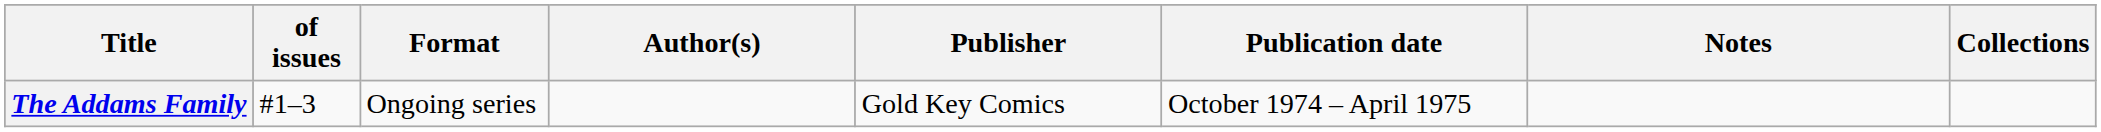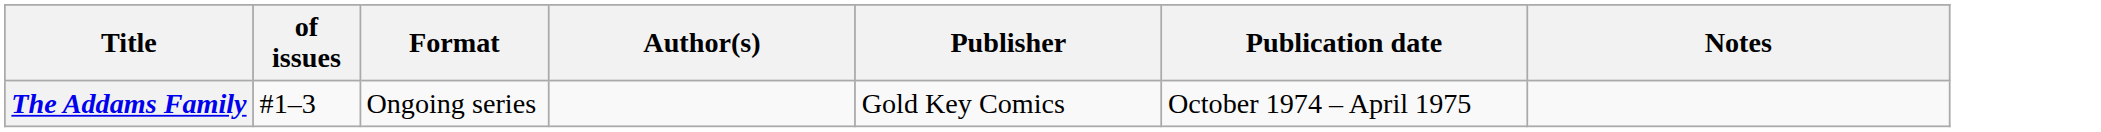 <table class="wikitable">
 <tr>
 <th>Title</th>
 <th style="width:40pt"> of issues</th>
 <th style="width:75pt">Format</th>
 <th style="width:125pt">Author(s)</th>
 <th style="width:125pt">Publisher</th>
 <th style="width:150pt">Publication date</th>
 <th style="width:175pt">Notes</th>
-<th>Collections</th>
 </tr>
 <tr>
 <th><em><a href='#'>The Addams Family</a></em></th>
 <td>#1–3</td>
 <td>Ongoing series</td>
 <td></td>
 <td>Gold Key Comics</td>
 <td>October 1974 – April 1975</td>
 <td></td>
-<td></td>
 </tr>
 </table>
